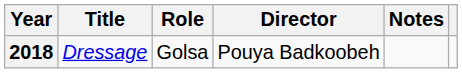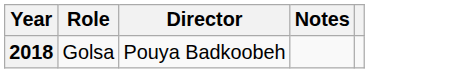 <table class="wikitable plainrowheaders sortable"  style=font-size:100%>
 <tr>
 <th scope="col">Year</th>
-<th scope="col">Title</th>
 <th scope="col">Role</th>
 <th scope="col">Director</th>
 <th scope="col" class="unsortable">Notes</th>
 <th scope="col" class="unsortable"></th>
 </tr>
 <tr>
 <th scope=row>2018</th>
-<td><em><a href='#'>Dressage</a></em></td>
 <td>Golsa</td>
 <td>Pouya Badkoobeh</td>
 <td></td>
 <td></td>
 </tr>
 </table>
